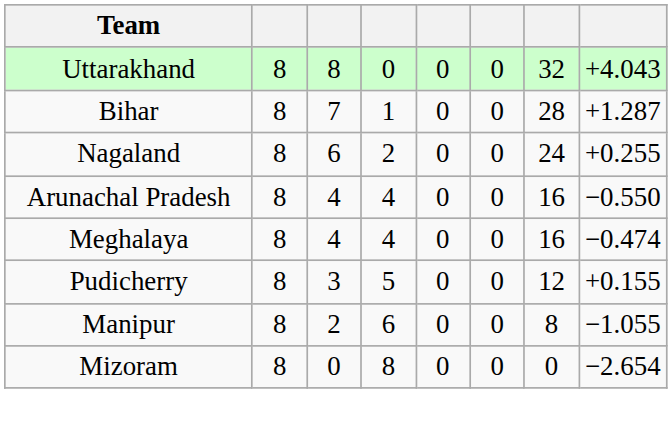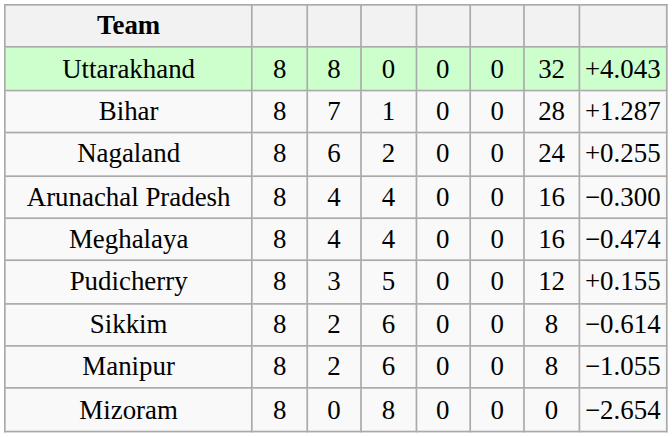 <table class="wikitable" style="text-align:center">
 <tr>
 <th style="width:140px;">Team</th>
 <th style="width:25px;"></th>
 <th style="width:25px;"></th>
 <th style="width:25px;"></th>
 <th style="width:25px;"></th>
 <th style="width:25px;"></th>
 <th style="width:25px;"></th>
 <th style="width:40px;"></th>
 </tr>
 <tr style="background:#cfc;">
 <td>Uttarakhand</td>
 <td>8</td>
 <td>8</td>
 <td>0</td>
 <td>0</td>
 <td>0</td>
 <td>32</td>
 <td>+4.043</td>
 </tr>
 <tr>
 <td>Bihar</td>
 <td>8</td>
 <td>7</td>
 <td>1</td>
 <td>0</td>
 <td>0</td>
 <td>28</td>
 <td>+1.287</td>
 </tr>
 <tr>
 <td>Nagaland</td>
 <td>8</td>
 <td>6</td>
 <td>2</td>
 <td>0</td>
 <td>0</td>
 <td>24</td>
 <td>+0.255</td>
 </tr>
 <tr>
 <td>Arunachal Pradesh</td>
 <td>8</td>
 <td>4</td>
 <td>4</td>
 <td>0</td>
 <td>0</td>
 <td>16</td>
-<td>−0.550</td>
+<td>−0.300</td>
 </tr>
 <tr>
 <td>Meghalaya</td>
 <td>8</td>
 <td>4</td>
 <td>4</td>
 <td>0</td>
 <td>0</td>
 <td>16</td>
 <td>−0.474</td>
 </tr>
 <tr>
 <td>Pudicherry</td>
 <td>8</td>
 <td>3</td>
 <td>5</td>
 <td>0</td>
 <td>0</td>
 <td>12</td>
 <td>+0.155</td>
 </tr>
 <tr>
+<td>Sikkim</td>
+<td>8</td>
+<td>2</td>
+<td>6</td>
+<td>0</td>
+<td>0</td>
+<td>8</td>
+<td>−0.614</td>
+</tr>
+<tr>
 <td>Manipur</td>
 <td>8</td>
 <td>2</td>
 <td>6</td>
 <td>0</td>
 <td>0</td>
 <td>8</td>
 <td>−1.055</td>
 </tr>
 <tr>
 <td>Mizoram</td>
 <td>8</td>
 <td>0</td>
 <td>8</td>
 <td>0</td>
 <td>0</td>
 <td>0</td>
 <td>−2.654</td>
 </tr>
 </table>
